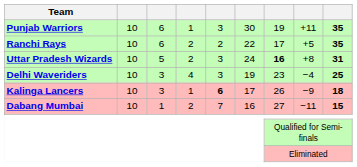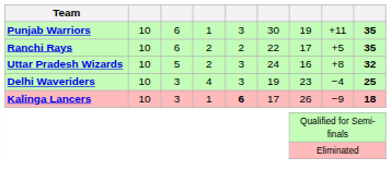 <table class=wikitable style="text-align:center; border:none">
 <tr>
 <th width=175>Team</th>
 <th width=40></th>
 <th width=40></th>
 <th width=40></th>
 <th width=40></th>
 <th width=40></th>
 <th width=40></th>
 <th width=40></th>
 <th width=40></th>
 </tr>
 <tr style="background:#c3fdb8;">
 <td align=left><strong><a href='#'>Punjab Warriors</a></strong></td>
 <td>10</td>
 <td>6</td>
 <td>1</td>
 <td>3</td>
 <td>30</td>
 <td>19</td>
 <td>+11</td>
 <td><strong>35</strong></td>
 </tr>
 <tr style="background:#c3fdb8;">
 <td align=left><strong><a href='#'>Ranchi Rays</a></strong></td>
 <td>10</td>
 <td>6</td>
 <td>2</td>
 <td>2</td>
 <td>22</td>
 <td>17</td>
 <td>+5</td>
 <td><strong>35</strong></td>
 </tr>
 <tr style="background:#c3fdb8;">
 <td align=left><strong><a href='#'>Uttar Pradesh Wizards</a></strong></td>
 <td>10</td>
 <td>5</td>
 <td>2</td>
 <td>3</td>
 <td>24</td>
-<td><strong>16</strong></td>
+<td>16</td>
 <td>+8</td>
-<td><strong>31</strong></td>
+<td><strong>32</strong></td>
 </tr>
 <tr style="background:#c3fdb8;">
 <td align=left><strong><a href='#'>Delhi Waveriders</a></strong></td>
 <td>10</td>
 <td>3</td>
 <td>4</td>
 <td>3</td>
 <td>19</td>
 <td>23</td>
 <td>−4</td>
 <td><strong>25</strong></td>
 </tr>
 <tr style="background:#fbb;">
 <td align=left><strong><a href='#'>Kalinga Lancers</a></strong></td>
 <td>10</td>
 <td>3</td>
 <td>1</td>
 <td><strong>6</strong></td>
 <td>17</td>
 <td>26</td>
 <td>−9</td>
 <td><strong>18</strong></td>
 </tr>
-<tr style="background:#fbb;">
-<td align=left><strong><a href='#'>Dabang Mumbai</a></strong></td>
-<td>10</td>
-<td>1</td>
-<td>2</td>
-<td>7</td>
-<td>16</td>
-<td>27</td>
-<td>−11</td>
-<td><strong>15</strong></td>
-</tr>
 <tr>
 <td colspan="9" style="background:#fff; border:none;"></td>
 </tr>
 <tr>
 <td colspan="6" style="background:#fff; border:none;"></td>
 <td colspan="3" style="background:#c3fdb8"><small>Qualified for Semi-finals</small></td>
 </tr>
 <tr>
 <td colspan="6" style="background:#fff; border:none;"></td>
 <td colspan="3" style="background:#fbb"><small>Eliminated</small></td>
 </tr>
 </table>
